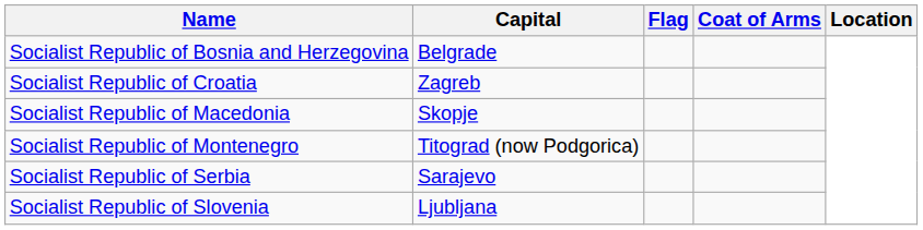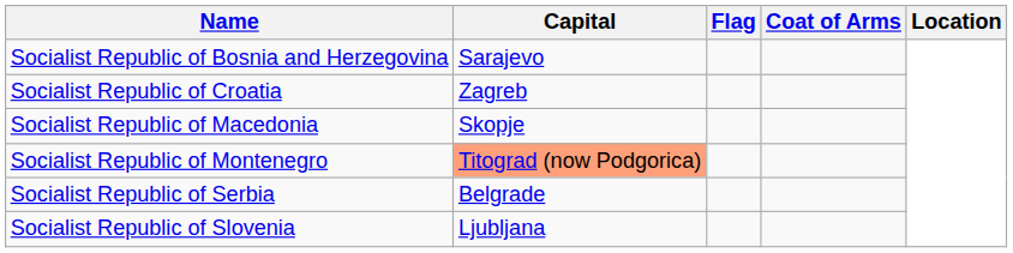 <table class="wikitable">
 <tr>
 <th scope="col"><strong><a href='#'>Name</a></strong></th>
 <th scope="col"><strong>Capital</strong></th>
 <th scope="col"><strong><a href='#'>Flag</a></strong></th>
 <th scope="col"><strong><a href='#'>Coat of Arms</a></strong></th>
 <th scope="col"><strong>Location</strong></th>
 </tr>
 <tr>
 <td><a href='#'>Socialist Republic of Bosnia and Herzegovina</a></td>
-<td><a href='#'>Belgrade</a><br></td>
+<td><a href='#'>Sarajevo</a></td>
 <td></td>
 <td></td>
 <th rowspan="6" style="width:4em; background:#fff;"></th>
 </tr>
 <tr>
 <td><a href='#'>Socialist Republic of Croatia</a></td>
 <td><a href='#'>Zagreb</a></td>
 <td></td>
 <td></td>
 </tr>
 <tr>
 <td><a href='#'>Socialist Republic of Macedonia</a></td>
 <td><a href='#'>Skopje</a></td>
 <td></td>
 <td></td>
 </tr>
 <tr>
 <td><a href='#'>Socialist Republic of Montenegro</a></td>
-<td><a href='#'>Titograd</a> (now Podgorica)</td>
+<td style="background: lightsalmon;"><a href='#'>Titograd</a> (now Podgorica)</td>
 <td></td>
 <td></td>
 </tr>
 <tr>
 <td><a href='#'>Socialist Republic of Serbia</a><br></td>
-<td><a href='#'>Sarajevo</a></td>
+<td><a href='#'>Belgrade</a><br></td>
 <td></td>
 <td></td>
 </tr>
 <tr>
 <td><a href='#'>Socialist Republic of Slovenia</a></td>
 <td><a href='#'>Ljubljana</a></td>
 <td></td>
 <td></td>
 </tr>
 </table>
